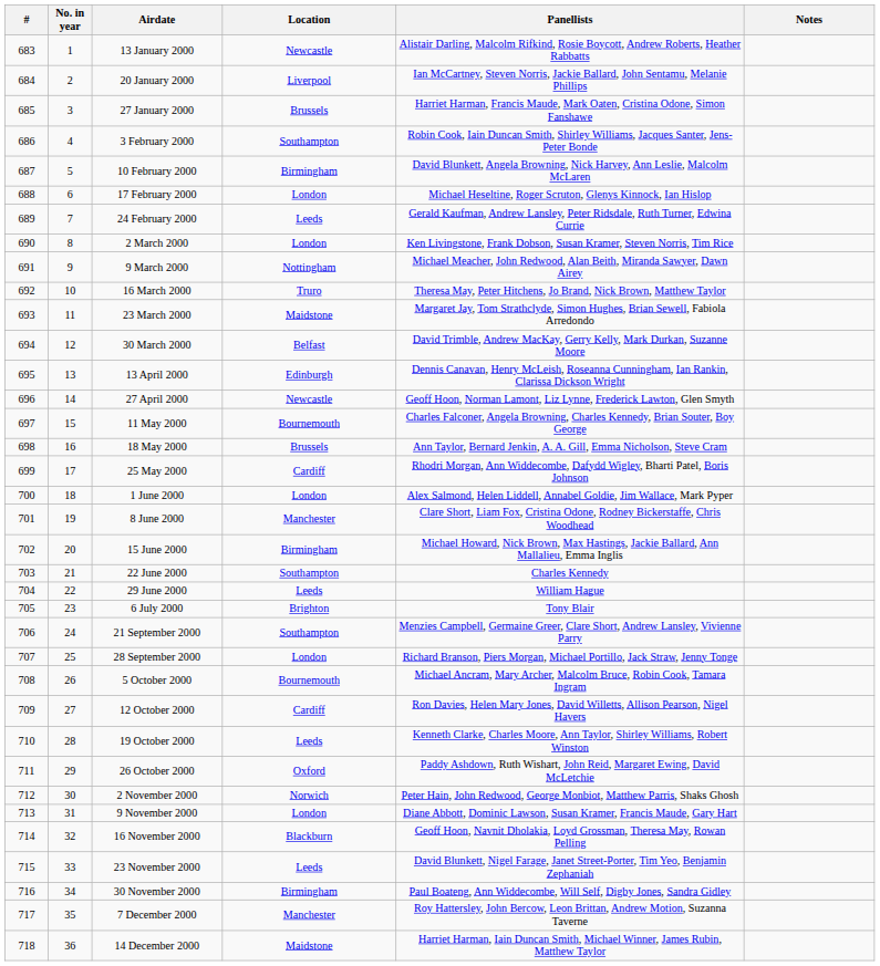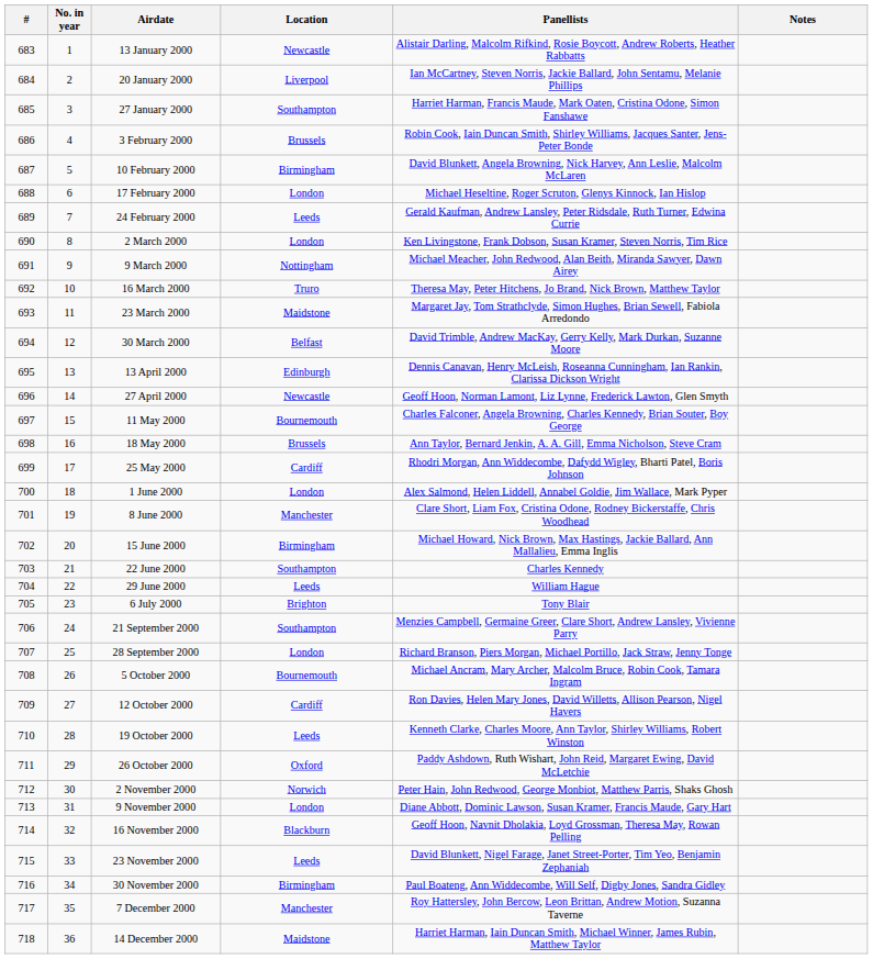 <table class="wikitable" style="text-align:center;">
 <tr>
 <th style="width:5%;">#</th>
 <th style="width:5%;">No. in year</th>
 <th style="width:15%;">Airdate</th>
 <th style="width:20%;">Location</th>
 <th style="width:40%;">Panellists</th>
 <th style="width:40%;">Notes</th>
 </tr>
 <tr>
 <td>683</td>
 <td>1</td>
 <td>13 January 2000</td>
 <td><a href='#'>Newcastle</a></td>
 <td><a href='#'>Alistair Darling</a>, <a href='#'>Malcolm Rifkind</a>, <a href='#'>Rosie Boycott</a>, <a href='#'>Andrew Roberts</a>, <a href='#'>Heather Rabbatts</a></td>
 <td></td>
 </tr>
 <tr>
 <td>684</td>
 <td>2</td>
 <td>20 January 2000</td>
 <td><a href='#'>Liverpool</a></td>
 <td><a href='#'>Ian McCartney</a>, <a href='#'>Steven Norris</a>, <a href='#'>Jackie Ballard</a>, <a href='#'>John Sentamu</a>, <a href='#'>Melanie Phillips</a></td>
 <td></td>
 </tr>
 <tr>
 <td>685</td>
 <td>3</td>
 <td>27 January 2000</td>
-<td><a href='#'>Brussels</a></td>
+<td><a href='#'>Southampton</a></td>
 <td><a href='#'>Harriet Harman</a>, <a href='#'>Francis Maude</a>, <a href='#'>Mark Oaten</a>, <a href='#'>Cristina Odone</a>, <a href='#'>Simon Fanshawe</a></td>
 <td></td>
 </tr>
 <tr>
 <td>686</td>
 <td>4</td>
 <td>3 February 2000</td>
-<td><a href='#'>Southampton</a></td>
+<td><a href='#'>Brussels</a></td>
 <td><a href='#'>Robin Cook</a>, <a href='#'>Iain Duncan Smith</a>, <a href='#'>Shirley Williams</a>, <a href='#'>Jacques Santer</a>, <a href='#'>Jens-Peter Bonde</a></td>
 <td></td>
 </tr>
 <tr>
 <td>687</td>
 <td>5</td>
 <td>10 February 2000</td>
 <td><a href='#'>Birmingham</a></td>
 <td><a href='#'>David Blunkett</a>, <a href='#'>Angela Browning</a>, <a href='#'>Nick Harvey</a>, <a href='#'>Ann Leslie</a>, <a href='#'>Malcolm McLaren</a></td>
 <td></td>
 </tr>
 <tr>
 <td>688</td>
 <td>6</td>
 <td>17 February 2000</td>
 <td><a href='#'>London</a></td>
 <td><a href='#'>Michael Heseltine</a>, <a href='#'>Roger Scruton</a>, <a href='#'>Glenys Kinnock</a>, <a href='#'>Ian Hislop</a></td>
 <td></td>
 </tr>
 <tr>
 <td>689</td>
 <td>7</td>
 <td>24 February 2000</td>
 <td><a href='#'>Leeds</a></td>
 <td><a href='#'>Gerald Kaufman</a>, <a href='#'>Andrew Lansley</a>, <a href='#'>Peter Ridsdale</a>, <a href='#'>Ruth Turner</a>, <a href='#'>Edwina Currie</a></td>
 <td></td>
 </tr>
 <tr>
 <td>690</td>
 <td>8</td>
 <td>2 March 2000 </td>
 <td><a href='#'>London</a></td>
 <td><a href='#'>Ken Livingstone</a>, <a href='#'>Frank Dobson</a>, <a href='#'>Susan Kramer</a>, <a href='#'>Steven Norris</a>, <a href='#'>Tim Rice</a></td>
 <td></td>
 </tr>
 <tr>
 <td>691</td>
 <td>9</td>
 <td>9 March 2000</td>
 <td><a href='#'>Nottingham</a></td>
 <td><a href='#'>Michael Meacher</a>, <a href='#'>John Redwood</a>, <a href='#'>Alan Beith</a>, <a href='#'>Miranda Sawyer</a>, <a href='#'>Dawn Airey</a></td>
 <td></td>
 </tr>
 <tr>
 <td>692</td>
 <td>10</td>
 <td>16 March 2000</td>
 <td><a href='#'>Truro</a></td>
 <td><a href='#'>Theresa May</a>, <a href='#'>Peter Hitchens</a>, <a href='#'>Jo Brand</a>, <a href='#'>Nick Brown</a>, <a href='#'>Matthew Taylor</a></td>
 <td></td>
 </tr>
 <tr>
 <td>693</td>
 <td>11</td>
 <td>23 March 2000</td>
 <td><a href='#'>Maidstone</a></td>
 <td><a href='#'>Margaret Jay</a>, <a href='#'>Tom Strathclyde</a>, <a href='#'>Simon Hughes</a>, <a href='#'>Brian Sewell</a>, Fabiola Arredondo</td>
 <td></td>
 </tr>
 <tr>
 <td>694</td>
 <td>12</td>
 <td>30 March 2000</td>
 <td><a href='#'>Belfast</a></td>
 <td><a href='#'>David Trimble</a>, <a href='#'>Andrew MacKay</a>, <a href='#'>Gerry Kelly</a>, <a href='#'>Mark Durkan</a>, <a href='#'>Suzanne Moore</a></td>
 <td></td>
 </tr>
 <tr>
 <td>695</td>
 <td>13</td>
 <td>13 April 2000</td>
 <td><a href='#'>Edinburgh</a></td>
 <td><a href='#'>Dennis Canavan</a>, <a href='#'>Henry McLeish</a>, <a href='#'>Roseanna Cunningham</a>, <a href='#'>Ian Rankin</a>, <a href='#'>Clarissa Dickson Wright</a></td>
 <td></td>
 </tr>
 <tr>
 <td>696</td>
 <td>14</td>
 <td>27 April 2000</td>
 <td><a href='#'>Newcastle</a></td>
 <td><a href='#'>Geoff Hoon</a>, <a href='#'>Norman Lamont</a>, <a href='#'>Liz Lynne</a>, <a href='#'>Frederick Lawton</a>, Glen Smyth</td>
 <td></td>
 </tr>
 <tr>
 <td>697</td>
 <td>15</td>
 <td>11 May 2000</td>
 <td><a href='#'>Bournemouth</a></td>
 <td><a href='#'>Charles Falconer</a>, <a href='#'>Angela Browning</a>, <a href='#'>Charles Kennedy</a>, <a href='#'>Brian Souter</a>, <a href='#'>Boy George</a></td>
 <td></td>
 </tr>
 <tr>
 <td>698</td>
 <td>16</td>
 <td>18 May 2000</td>
 <td><a href='#'>Brussels</a></td>
 <td><a href='#'>Ann Taylor</a>, <a href='#'>Bernard Jenkin</a>, <a href='#'>A. A. Gill</a>, <a href='#'>Emma Nicholson</a>, <a href='#'>Steve Cram</a></td>
 <td></td>
 </tr>
 <tr>
 <td>699</td>
 <td>17</td>
 <td>25 May 2000</td>
 <td><a href='#'>Cardiff</a></td>
 <td><a href='#'>Rhodri Morgan</a>, <a href='#'>Ann Widdecombe</a>, <a href='#'>Dafydd Wigley</a>, Bharti Patel, <a href='#'>Boris Johnson</a></td>
 <td></td>
 </tr>
 <tr>
 <td>700</td>
 <td>18</td>
 <td>1 June 2000</td>
 <td><a href='#'>London</a></td>
 <td><a href='#'>Alex Salmond</a>, <a href='#'>Helen Liddell</a>, <a href='#'>Annabel Goldie</a>, <a href='#'>Jim Wallace</a>, Mark Pyper</td>
 <td></td>
 </tr>
 <tr>
 <td>701</td>
 <td>19</td>
 <td>8 June 2000</td>
 <td><a href='#'>Manchester</a></td>
 <td><a href='#'>Clare Short</a>, <a href='#'>Liam Fox</a>, <a href='#'>Cristina Odone</a>, <a href='#'>Rodney Bickerstaffe</a>, <a href='#'>Chris Woodhead</a></td>
 <td></td>
 </tr>
 <tr>
 <td>702</td>
 <td>20</td>
 <td>15 June 2000</td>
 <td><a href='#'>Birmingham</a></td>
 <td><a href='#'>Michael Howard</a>, <a href='#'>Nick Brown</a>, <a href='#'>Max Hastings</a>, <a href='#'>Jackie Ballard</a>, <a href='#'>Ann Mallalieu</a>, Emma Inglis</td>
 <td></td>
 </tr>
 <tr>
 <td>703</td>
 <td>21</td>
 <td>22 June 2000</td>
 <td><a href='#'>Southampton</a></td>
 <td><a href='#'>Charles Kennedy</a></td>
 <td></td>
 </tr>
 <tr>
 <td>704</td>
 <td>22</td>
 <td>29 June 2000</td>
 <td><a href='#'>Leeds</a></td>
 <td><a href='#'>William Hague</a></td>
 <td></td>
 </tr>
 <tr>
 <td>705</td>
 <td>23</td>
 <td>6 July 2000</td>
 <td><a href='#'>Brighton</a></td>
 <td><a href='#'>Tony Blair</a></td>
 <td></td>
 </tr>
 <tr>
 <td>706</td>
 <td>24</td>
 <td>21 September 2000</td>
 <td><a href='#'>Southampton</a></td>
 <td><a href='#'>Menzies Campbell</a>, <a href='#'>Germaine Greer</a>, <a href='#'>Clare Short</a>, <a href='#'>Andrew Lansley</a>, <a href='#'>Vivienne Parry</a></td>
 <td></td>
 </tr>
 <tr>
 <td>707</td>
 <td>25</td>
 <td>28 September 2000</td>
 <td><a href='#'>London</a></td>
 <td><a href='#'>Richard Branson</a>, <a href='#'>Piers Morgan</a>, <a href='#'>Michael Portillo</a>, <a href='#'>Jack Straw</a>, <a href='#'>Jenny Tonge</a></td>
 <td></td>
 </tr>
 <tr>
 <td>708</td>
 <td>26</td>
 <td>5 October 2000</td>
 <td><a href='#'>Bournemouth</a></td>
 <td><a href='#'>Michael Ancram</a>, <a href='#'>Mary Archer</a>, <a href='#'>Malcolm Bruce</a>, <a href='#'>Robin Cook</a>, <a href='#'>Tamara Ingram</a></td>
 <td></td>
 </tr>
 <tr>
 <td>709</td>
 <td>27</td>
 <td>12 October 2000</td>
 <td><a href='#'>Cardiff</a></td>
 <td><a href='#'>Ron Davies</a>, <a href='#'>Helen Mary Jones</a>, <a href='#'>David Willetts</a>, <a href='#'>Allison Pearson</a>, <a href='#'>Nigel Havers</a></td>
 <td></td>
 </tr>
 <tr>
 <td>710</td>
 <td>28</td>
 <td>19 October 2000</td>
 <td><a href='#'>Leeds</a></td>
 <td><a href='#'>Kenneth Clarke</a>, <a href='#'>Charles Moore</a>, <a href='#'>Ann Taylor</a>, <a href='#'>Shirley Williams</a>, <a href='#'>Robert Winston</a></td>
 <td></td>
 </tr>
 <tr>
 <td>711</td>
 <td>29</td>
 <td>26 October 2000</td>
 <td><a href='#'>Oxford</a></td>
 <td><a href='#'>Paddy Ashdown</a>, Ruth Wishart, <a href='#'>John Reid</a>, <a href='#'>Margaret Ewing</a>, <a href='#'>David McLetchie</a></td>
 <td></td>
 </tr>
 <tr>
 <td>712</td>
 <td>30</td>
 <td>2 November 2000</td>
 <td><a href='#'>Norwich</a></td>
 <td><a href='#'>Peter Hain</a>, <a href='#'>John Redwood</a>, <a href='#'>George Monbiot</a>, <a href='#'>Matthew Parris</a>, Shaks Ghosh</td>
 <td></td>
 </tr>
 <tr>
 <td>713</td>
 <td>31</td>
 <td>9 November 2000</td>
 <td><a href='#'>London</a></td>
 <td><a href='#'>Diane Abbott</a>, <a href='#'>Dominic Lawson</a>, <a href='#'>Susan Kramer</a>, <a href='#'>Francis Maude</a>, <a href='#'>Gary Hart</a></td>
 <td></td>
 </tr>
 <tr>
 <td>714</td>
 <td>32</td>
 <td>16 November 2000</td>
 <td><a href='#'>Blackburn</a></td>
 <td><a href='#'>Geoff Hoon</a>, <a href='#'>Navnit Dholakia</a>, <a href='#'>Loyd Grossman</a>, <a href='#'>Theresa May</a>, <a href='#'>Rowan Pelling</a></td>
 <td></td>
 </tr>
 <tr>
 <td>715</td>
 <td>33</td>
 <td>23 November 2000</td>
 <td><a href='#'>Leeds</a></td>
 <td><a href='#'>David Blunkett</a>, <a href='#'>Nigel Farage</a>, <a href='#'>Janet Street-Porter</a>, <a href='#'>Tim Yeo</a>, <a href='#'>Benjamin Zephaniah</a></td>
 <td></td>
 </tr>
 <tr>
 <td>716</td>
 <td>34</td>
 <td>30 November 2000</td>
 <td><a href='#'>Birmingham</a></td>
 <td><a href='#'>Paul Boateng</a>, <a href='#'>Ann Widdecombe</a>, <a href='#'>Will Self</a>, <a href='#'>Digby Jones</a>, <a href='#'>Sandra Gidley</a></td>
 <td></td>
 </tr>
 <tr>
 <td>717</td>
 <td>35</td>
 <td>7 December 2000</td>
 <td><a href='#'>Manchester</a></td>
 <td><a href='#'>Roy Hattersley</a>, <a href='#'>John Bercow</a>, <a href='#'>Leon Brittan</a>, <a href='#'>Andrew Motion</a>, Suzanna Taverne</td>
 <td></td>
 </tr>
 <tr>
 <td>718</td>
 <td>36</td>
 <td>14 December 2000</td>
 <td><a href='#'>Maidstone</a></td>
 <td><a href='#'>Harriet Harman</a>, <a href='#'>Iain Duncan Smith</a>, <a href='#'>Michael Winner</a>, <a href='#'>James Rubin</a>, <a href='#'>Matthew Taylor</a></td>
 <td></td>
 </tr>
 </table>
